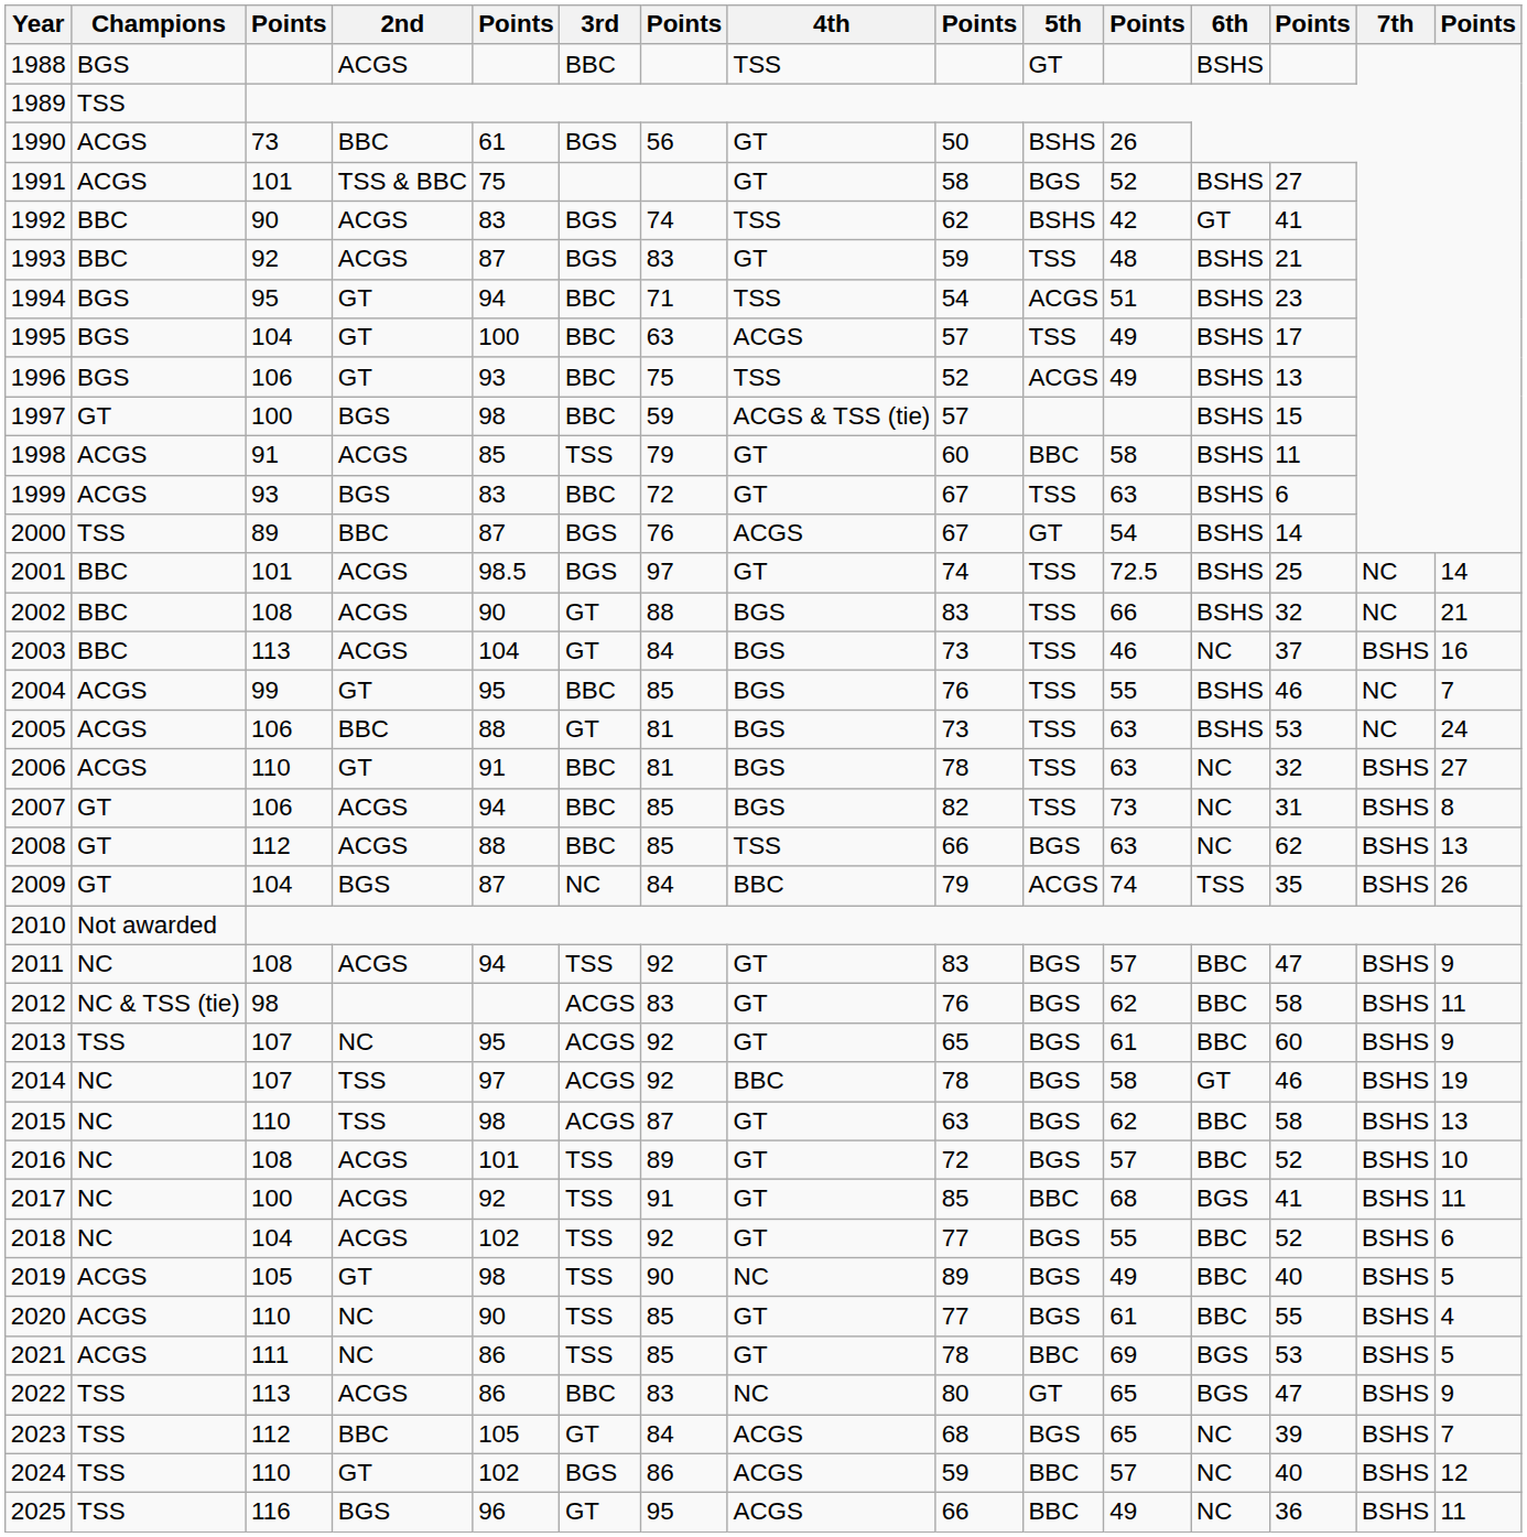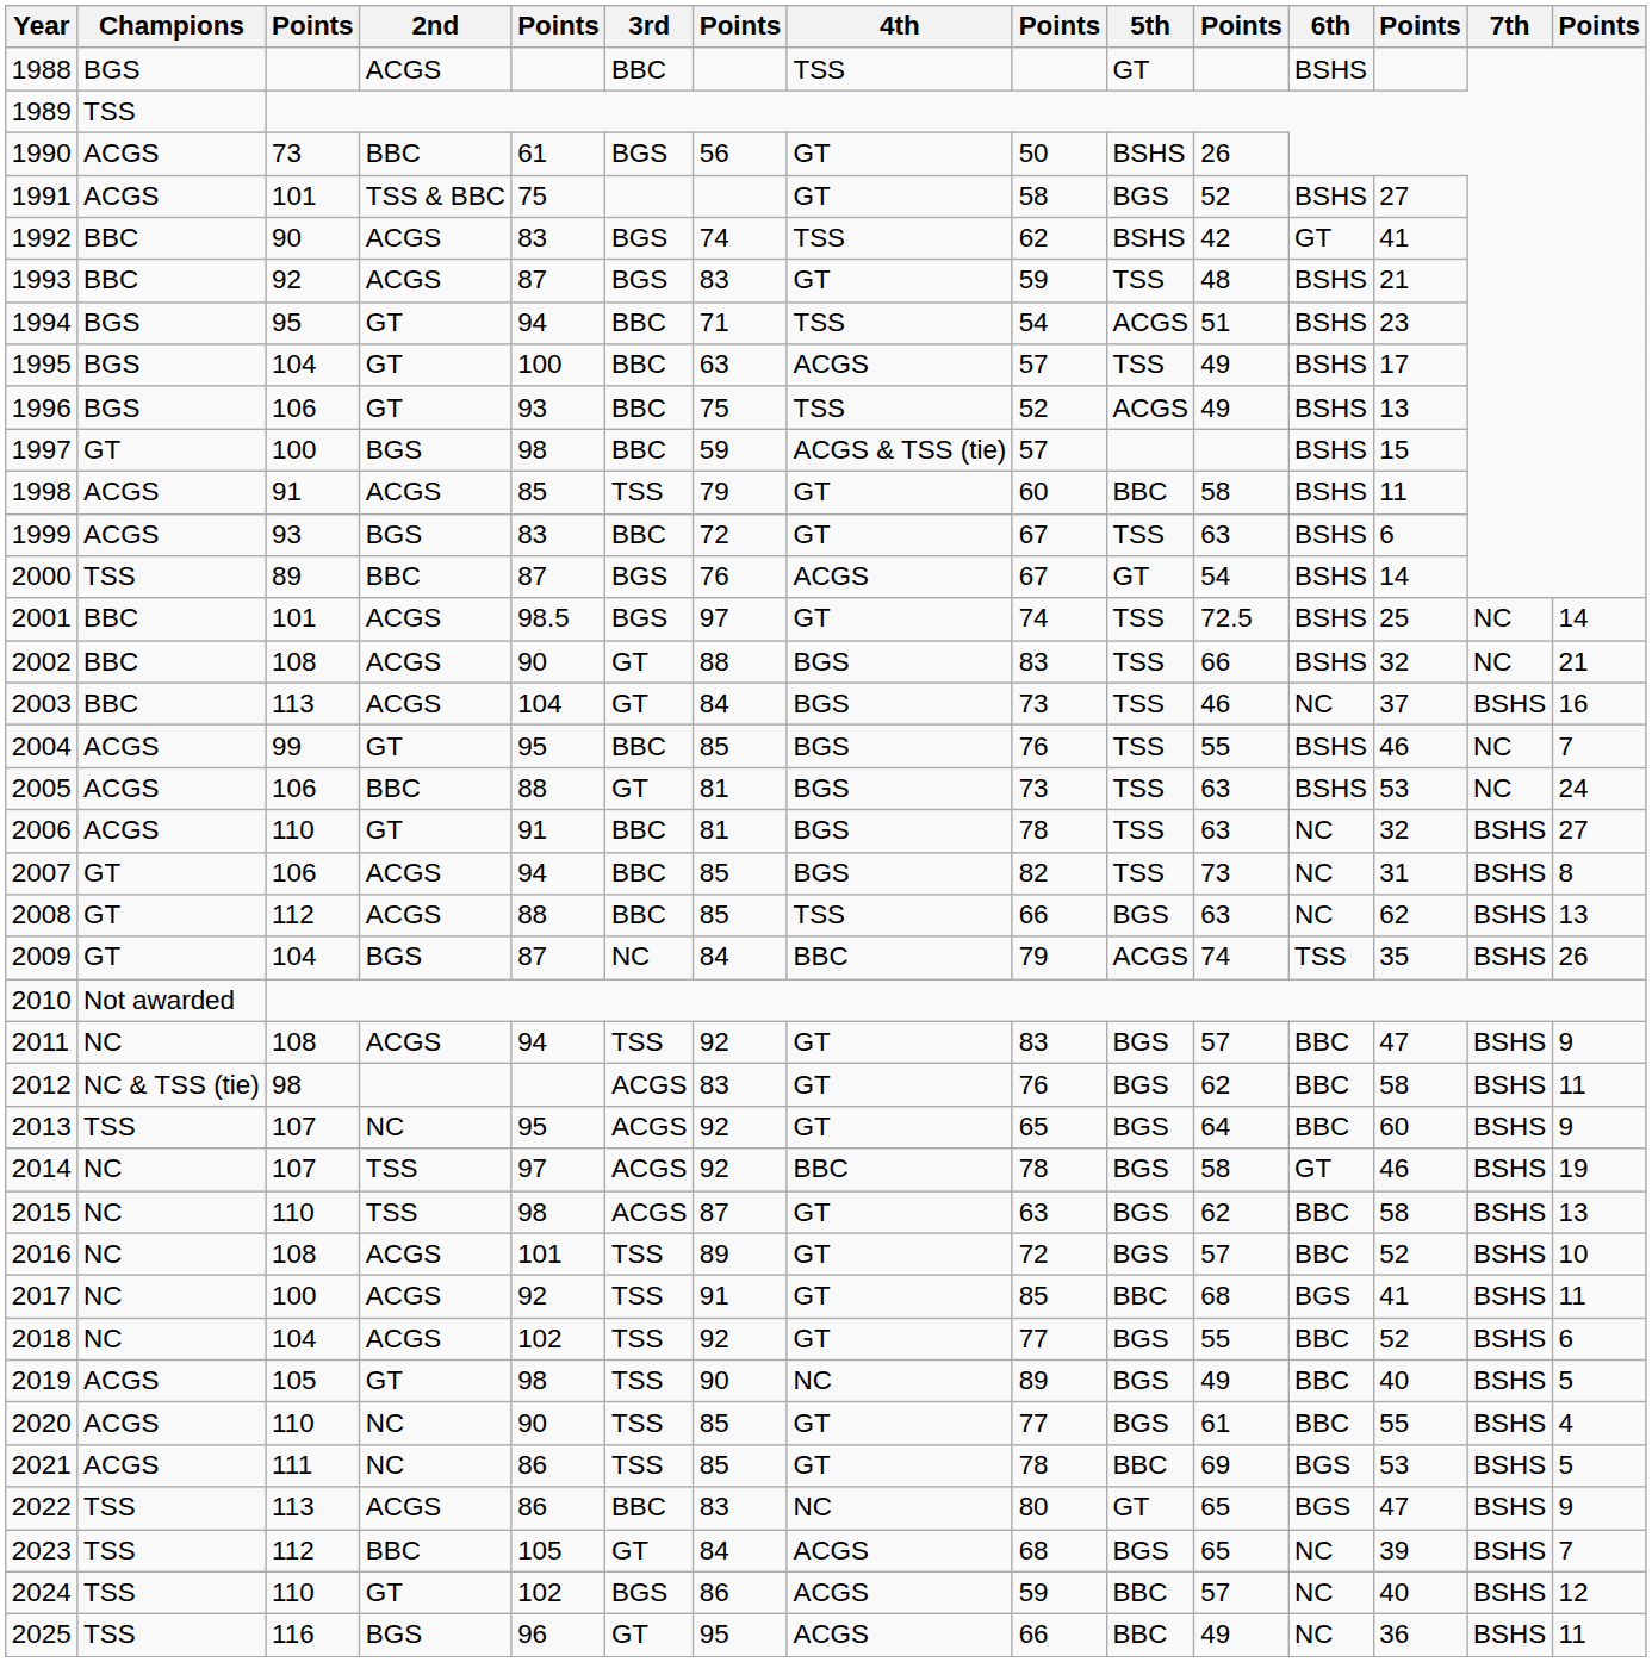 <table class="wikitable sortable">
 <tr>
 <th>Year</th>
 <th>Champions</th>
 <th>Points</th>
 <th>2nd</th>
 <th>Points</th>
 <th>3rd</th>
 <th>Points</th>
 <th>4th</th>
 <th>Points</th>
 <th>5th</th>
 <th>Points</th>
 <th>6th</th>
 <th>Points</th>
 <th>7th</th>
 <th>Points</th>
 </tr>
 <tr>
 <td>1988</td>
 <td>BGS</td>
 <td></td>
 <td>ACGS</td>
 <td></td>
 <td>BBC</td>
 <td></td>
 <td>TSS</td>
 <td></td>
 <td>GT</td>
 <td></td>
 <td>BSHS</td>
 <td></td>
 </tr>
 <tr>
 <td>1989</td>
 <td>TSS</td>
 </tr>
 <tr>
 <td>1990</td>
 <td>ACGS</td>
 <td>73</td>
 <td>BBC</td>
 <td>61</td>
 <td>BGS</td>
 <td>56</td>
 <td>GT</td>
 <td>50</td>
 <td>BSHS</td>
 <td>26</td>
 </tr>
 <tr>
 <td>1991</td>
 <td>ACGS</td>
 <td>101</td>
 <td>TSS & BBC</td>
 <td>75</td>
 <td></td>
 <td></td>
 <td>GT</td>
 <td>58</td>
 <td>BGS</td>
 <td>52</td>
 <td>BSHS</td>
 <td>27</td>
 </tr>
 <tr>
 <td>1992</td>
 <td>BBC</td>
 <td>90</td>
 <td>ACGS</td>
 <td>83</td>
 <td>BGS</td>
 <td>74</td>
 <td>TSS</td>
 <td>62</td>
 <td>BSHS</td>
 <td>42</td>
 <td>GT</td>
 <td>41</td>
 </tr>
 <tr>
 <td>1993</td>
 <td>BBC</td>
 <td>92</td>
 <td>ACGS</td>
 <td>87</td>
 <td>BGS</td>
 <td>83</td>
 <td>GT</td>
 <td>59</td>
 <td>TSS</td>
 <td>48</td>
 <td>BSHS</td>
 <td>21</td>
 </tr>
 <tr>
 <td>1994</td>
 <td>BGS</td>
 <td>95</td>
 <td>GT</td>
 <td>94</td>
 <td>BBC</td>
 <td>71</td>
 <td>TSS</td>
 <td>54</td>
 <td>ACGS</td>
 <td>51</td>
 <td>BSHS</td>
 <td>23</td>
 </tr>
 <tr>
 <td>1995</td>
 <td>BGS</td>
 <td>104</td>
 <td>GT</td>
 <td>100</td>
 <td>BBC</td>
 <td>63</td>
 <td>ACGS</td>
 <td>57</td>
 <td>TSS</td>
 <td>49</td>
 <td>BSHS</td>
 <td>17</td>
 </tr>
 <tr>
 <td>1996</td>
 <td>BGS</td>
 <td>106</td>
 <td>GT</td>
 <td>93</td>
 <td>BBC</td>
 <td>75</td>
 <td>TSS</td>
 <td>52</td>
 <td>ACGS</td>
 <td>49</td>
 <td>BSHS</td>
 <td>13</td>
 </tr>
 <tr>
 <td>1997</td>
 <td>GT</td>
 <td>100</td>
 <td>BGS</td>
 <td>98</td>
 <td>BBC</td>
 <td>59</td>
 <td>ACGS & TSS (tie)</td>
 <td>57</td>
 <td></td>
 <td></td>
 <td>BSHS</td>
 <td>15</td>
 </tr>
 <tr>
 <td>1998</td>
 <td>ACGS</td>
 <td>91</td>
 <td>ACGS</td>
 <td>85</td>
 <td>TSS</td>
 <td>79</td>
 <td>GT</td>
 <td>60</td>
 <td>BBC</td>
 <td>58</td>
 <td>BSHS</td>
 <td>11</td>
 </tr>
 <tr>
 <td>1999</td>
 <td>ACGS</td>
 <td>93</td>
 <td>BGS</td>
 <td>83</td>
 <td>BBC</td>
 <td>72</td>
 <td>GT</td>
 <td>67</td>
 <td>TSS</td>
 <td>63</td>
 <td>BSHS</td>
 <td>6</td>
 </tr>
 <tr>
 <td>2000</td>
 <td>TSS</td>
 <td>89</td>
 <td>BBC</td>
 <td>87</td>
 <td>BGS</td>
 <td>76</td>
 <td>ACGS</td>
 <td>67</td>
 <td>GT</td>
 <td>54</td>
 <td>BSHS</td>
 <td>14</td>
 </tr>
 <tr>
 <td>2001</td>
 <td>BBC</td>
 <td>101</td>
 <td>ACGS</td>
 <td>98.5</td>
 <td>BGS</td>
 <td>97</td>
 <td>GT</td>
 <td>74</td>
 <td>TSS</td>
 <td>72.5</td>
 <td>BSHS</td>
 <td>25</td>
 <td>NC</td>
 <td>14</td>
 </tr>
 <tr>
 <td>2002</td>
 <td>BBC</td>
 <td>108</td>
 <td>ACGS</td>
 <td>90</td>
 <td>GT</td>
 <td>88</td>
 <td>BGS</td>
 <td>83</td>
 <td>TSS</td>
 <td>66</td>
 <td>BSHS</td>
 <td>32</td>
 <td>NC</td>
 <td>21</td>
 </tr>
 <tr>
 <td>2003</td>
 <td>BBC</td>
 <td>113</td>
 <td>ACGS</td>
 <td>104</td>
 <td>GT</td>
 <td>84</td>
 <td>BGS</td>
 <td>73</td>
 <td>TSS</td>
 <td>46</td>
 <td>NC</td>
 <td>37</td>
 <td>BSHS</td>
 <td>16</td>
 </tr>
 <tr>
 <td>2004</td>
 <td>ACGS</td>
 <td>99</td>
 <td>GT</td>
 <td>95</td>
 <td>BBC</td>
 <td>85</td>
 <td>BGS</td>
 <td>76</td>
 <td>TSS</td>
 <td>55</td>
 <td>BSHS</td>
 <td>46</td>
 <td>NC</td>
 <td>7</td>
 </tr>
 <tr>
 <td>2005</td>
 <td>ACGS</td>
 <td>106</td>
 <td>BBC</td>
 <td>88</td>
 <td>GT</td>
 <td>81</td>
 <td>BGS</td>
 <td>73</td>
 <td>TSS</td>
 <td>63</td>
 <td>BSHS</td>
 <td>53</td>
 <td>NC</td>
 <td>24</td>
 </tr>
 <tr>
 <td>2006</td>
 <td>ACGS</td>
 <td>110</td>
 <td>GT</td>
 <td>91</td>
 <td>BBC</td>
 <td>81</td>
 <td>BGS</td>
 <td>78</td>
 <td>TSS</td>
 <td>63</td>
 <td>NC</td>
 <td>32</td>
 <td>BSHS</td>
 <td>27</td>
 </tr>
 <tr>
 <td>2007</td>
 <td>GT</td>
 <td>106</td>
 <td>ACGS</td>
 <td>94</td>
 <td>BBC</td>
 <td>85</td>
 <td>BGS</td>
 <td>82</td>
 <td>TSS</td>
 <td>73</td>
 <td>NC</td>
 <td>31</td>
 <td>BSHS</td>
 <td>8</td>
 </tr>
 <tr>
 <td>2008</td>
 <td>GT</td>
 <td>112</td>
 <td>ACGS</td>
 <td>88</td>
 <td>BBC</td>
 <td>85</td>
 <td>TSS</td>
 <td>66</td>
 <td>BGS</td>
 <td>63</td>
 <td>NC</td>
 <td>62</td>
 <td>BSHS</td>
 <td>13</td>
 </tr>
 <tr>
 <td>2009</td>
 <td>GT</td>
 <td>104</td>
 <td>BGS</td>
 <td>87</td>
 <td>NC</td>
 <td>84</td>
 <td>BBC</td>
 <td>79</td>
 <td>ACGS</td>
 <td>74</td>
 <td>TSS</td>
 <td>35</td>
 <td>BSHS</td>
 <td>26</td>
 </tr>
 <tr>
 <td>2010</td>
 <td>Not awarded</td>
 </tr>
 <tr>
 <td>2011</td>
 <td>NC</td>
 <td>108</td>
 <td>ACGS</td>
 <td>94</td>
 <td>TSS</td>
 <td>92</td>
 <td>GT</td>
 <td>83</td>
 <td>BGS</td>
 <td>57</td>
 <td>BBC</td>
 <td>47</td>
 <td>BSHS</td>
 <td>9</td>
 </tr>
 <tr>
 <td>2012</td>
 <td>NC & TSS (tie)</td>
 <td>98</td>
 <td></td>
 <td></td>
 <td>ACGS</td>
 <td>83</td>
 <td>GT</td>
 <td>76</td>
 <td>BGS</td>
 <td>62</td>
 <td>BBC</td>
 <td>58</td>
 <td>BSHS</td>
 <td>11</td>
 </tr>
 <tr>
 <td>2013</td>
 <td>TSS</td>
 <td>107</td>
 <td>NC</td>
 <td>95</td>
 <td>ACGS</td>
 <td>92</td>
 <td>GT</td>
 <td>65</td>
 <td>BGS</td>
-<td>61</td>
+<td>64</td>
 <td>BBC</td>
 <td>60</td>
 <td>BSHS</td>
 <td>9</td>
 </tr>
 <tr>
 <td>2014</td>
 <td>NC</td>
 <td>107</td>
 <td>TSS</td>
 <td>97</td>
 <td>ACGS</td>
 <td>92</td>
 <td>BBC</td>
 <td>78</td>
 <td>BGS</td>
 <td>58</td>
 <td>GT</td>
 <td>46</td>
 <td>BSHS</td>
 <td>19</td>
 </tr>
 <tr>
 <td>2015</td>
 <td>NC</td>
 <td>110</td>
 <td>TSS</td>
 <td>98</td>
 <td>ACGS</td>
 <td>87</td>
 <td>GT</td>
 <td>63</td>
 <td>BGS</td>
 <td>62</td>
 <td>BBC</td>
 <td>58</td>
 <td>BSHS</td>
 <td>13</td>
 </tr>
 <tr>
 <td>2016</td>
 <td>NC</td>
 <td>108</td>
 <td>ACGS</td>
 <td>101</td>
 <td>TSS</td>
 <td>89</td>
 <td>GT</td>
 <td>72</td>
 <td>BGS</td>
 <td>57</td>
 <td>BBC</td>
 <td>52</td>
 <td>BSHS</td>
 <td>10</td>
 </tr>
 <tr>
 <td>2017</td>
 <td>NC</td>
 <td>100</td>
 <td>ACGS</td>
 <td>92</td>
 <td>TSS</td>
 <td>91</td>
 <td>GT</td>
 <td>85</td>
 <td>BBC</td>
 <td>68</td>
 <td>BGS</td>
 <td>41</td>
 <td>BSHS</td>
 <td>11</td>
 </tr>
 <tr>
 <td>2018</td>
 <td>NC</td>
 <td>104</td>
 <td>ACGS</td>
 <td>102</td>
 <td>TSS</td>
 <td>92</td>
 <td>GT</td>
 <td>77</td>
 <td>BGS</td>
 <td>55</td>
 <td>BBC</td>
 <td>52</td>
 <td>BSHS</td>
 <td>6</td>
 </tr>
 <tr>
 <td>2019</td>
 <td>ACGS</td>
 <td>105</td>
 <td>GT</td>
 <td>98</td>
 <td>TSS</td>
 <td>90</td>
 <td>NC</td>
 <td>89</td>
 <td>BGS</td>
 <td>49</td>
 <td>BBC</td>
 <td>40</td>
 <td>BSHS</td>
 <td>5</td>
 </tr>
 <tr>
 <td>2020</td>
 <td>ACGS</td>
 <td>110</td>
 <td>NC</td>
 <td>90</td>
 <td>TSS</td>
 <td>85</td>
 <td>GT</td>
 <td>77</td>
 <td>BGS</td>
 <td>61</td>
 <td>BBC</td>
 <td>55</td>
 <td>BSHS</td>
 <td>4</td>
 </tr>
 <tr>
 <td>2021</td>
 <td>ACGS</td>
 <td>111</td>
 <td>NC</td>
 <td>86</td>
 <td>TSS</td>
 <td>85</td>
 <td>GT</td>
 <td>78</td>
 <td>BBC</td>
 <td>69</td>
 <td>BGS</td>
 <td>53</td>
 <td>BSHS</td>
 <td>5</td>
 </tr>
 <tr>
 <td>2022</td>
 <td>TSS</td>
 <td>113</td>
 <td>ACGS</td>
 <td>86</td>
 <td>BBC</td>
 <td>83</td>
 <td>NC</td>
 <td>80</td>
 <td>GT</td>
 <td>65</td>
 <td>BGS</td>
 <td>47</td>
 <td>BSHS</td>
 <td>9</td>
 </tr>
 <tr>
 <td>2023</td>
 <td>TSS</td>
 <td>112</td>
 <td>BBC</td>
 <td>105</td>
 <td>GT</td>
 <td>84</td>
 <td>ACGS</td>
 <td>68</td>
 <td>BGS</td>
 <td>65</td>
 <td>NC</td>
 <td>39</td>
 <td>BSHS</td>
 <td>7</td>
 </tr>
 <tr>
 <td>2024</td>
 <td>TSS</td>
 <td>110</td>
 <td>GT</td>
 <td>102</td>
 <td>BGS</td>
 <td>86</td>
 <td>ACGS</td>
 <td>59</td>
 <td>BBC</td>
 <td>57</td>
 <td>NC</td>
 <td>40</td>
 <td>BSHS</td>
 <td>12</td>
 </tr>
 <tr>
 <td>2025</td>
 <td>TSS</td>
 <td>116</td>
 <td>BGS</td>
 <td>96</td>
 <td>GT</td>
 <td>95</td>
 <td>ACGS</td>
 <td>66</td>
 <td>BBC</td>
 <td>49</td>
 <td>NC</td>
 <td>36</td>
 <td>BSHS</td>
 <td>11</td>
 </tr>
 </table>
